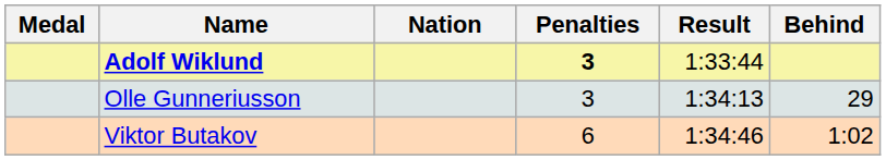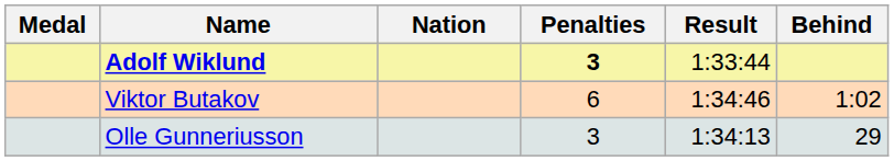 <table class=wikitable style="border:1px solid #AAAAAA;font-size:90%">
 <tr bgcolor="#E4E4E4">
 <th style="border-bottom:1px solid #AAAAAA" width=50>Medal</th>
 <th style="border-bottom:1px solid #AAAAAA" width=160>Name</th>
 <th style="border-bottom:1px solid #AAAAAA" width=80>Nation</th>
 <th style="border-bottom:1px solid #AAAAAA" width=80>Penalties</th>
 <th style="border-bottom:1px solid #AAAAAA" width=60>Result</th>
 <th style="border-bottom:1px solid #AAAAAA" width=60>Behind</th>
 </tr>
 <tr bgcolor="#F7F6A8">
 <td align="center"></td>
 <td><strong><a href='#'>Adolf Wiklund</a></strong></td>
 <td align="center"></td>
 <td align="center"><strong>3</strong></td>
 <td align="right">1:33:44</td>
 <td align="right"></td>
 </tr>
+<tr bgcolor="#FFDAB9">
+<td align="center"></td>
+<td><a href='#'>Viktor Butakov</a></td>
+<td align="center"></td>
+<td align="center">6</td>
+<td align="right">1:34:46</td>
+<td align="right">1:02</td>
+</tr>
 <tr bgcolor="#DCE5E5">
 <td align="center"></td>
 <td><a href='#'>Olle Gunneriusson</a></td>
 <td align="center"></td>
 <td align="center">3</td>
 <td align="right">1:34:13</td>
 <td align="right">29</td>
 </tr>
-<tr bgcolor="#FFDAB9">
-<td align="center"></td>
-<td><a href='#'>Viktor Butakov</a></td>
-<td align="center"></td>
-<td align="center">6</td>
-<td align="right">1:34:46</td>
-<td align="right">1:02</td>
-</tr>
 </table>
